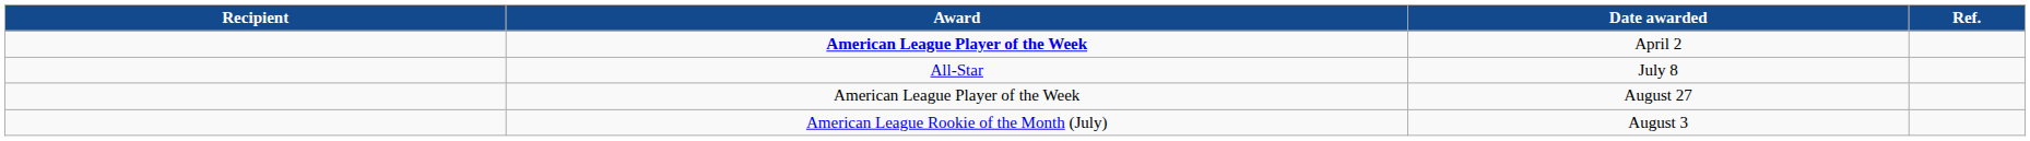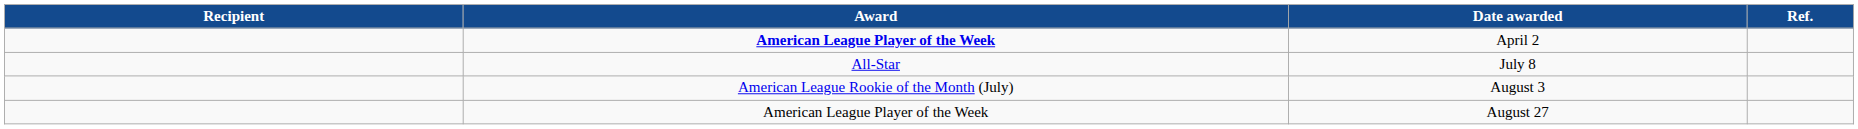 <table class="wikitable sortable collapsible" style="text-align:center">
 <tr>
 <th style="background:#134A8E; color:#FFF" width="5%">Recipient</th>
 <th style="background:#134A8E; color:#FFF" width="9%">Award</th>
 <th style="background:#134A8E; color:#FFF" width="5%">Date awarded</th>
 <th style="background:#134A8E; color:#FFF" width="1%" class="unsortable">Ref.</th>
 </tr>
 <tr>
 <td></td>
 <td><strong><a href='#'>American League Player of the Week</a></strong></td>
 <td>April 2</td>
 <td></td>
 </tr>
 <tr>
 <td></td>
 <td><a href='#'>All-Star</a></td>
 <td>July 8</td>
 <td></td>
 </tr>
 <tr>
 <td></td>
+<td><a href='#'>American League Rookie of the Month</a> (July)</td>
+<td>August 3</td>
+<td></td>
+</tr>
+<tr>
+<td></td>
 <td>American League Player of the Week</td>
 <td>August 27</td>
 <td></td>
 </tr>
-<tr>
-<td></td>
-<td><a href='#'>American League Rookie of the Month</a> (July)</td>
-<td>August 3</td>
-<td></td>
-</tr>
 </table>
